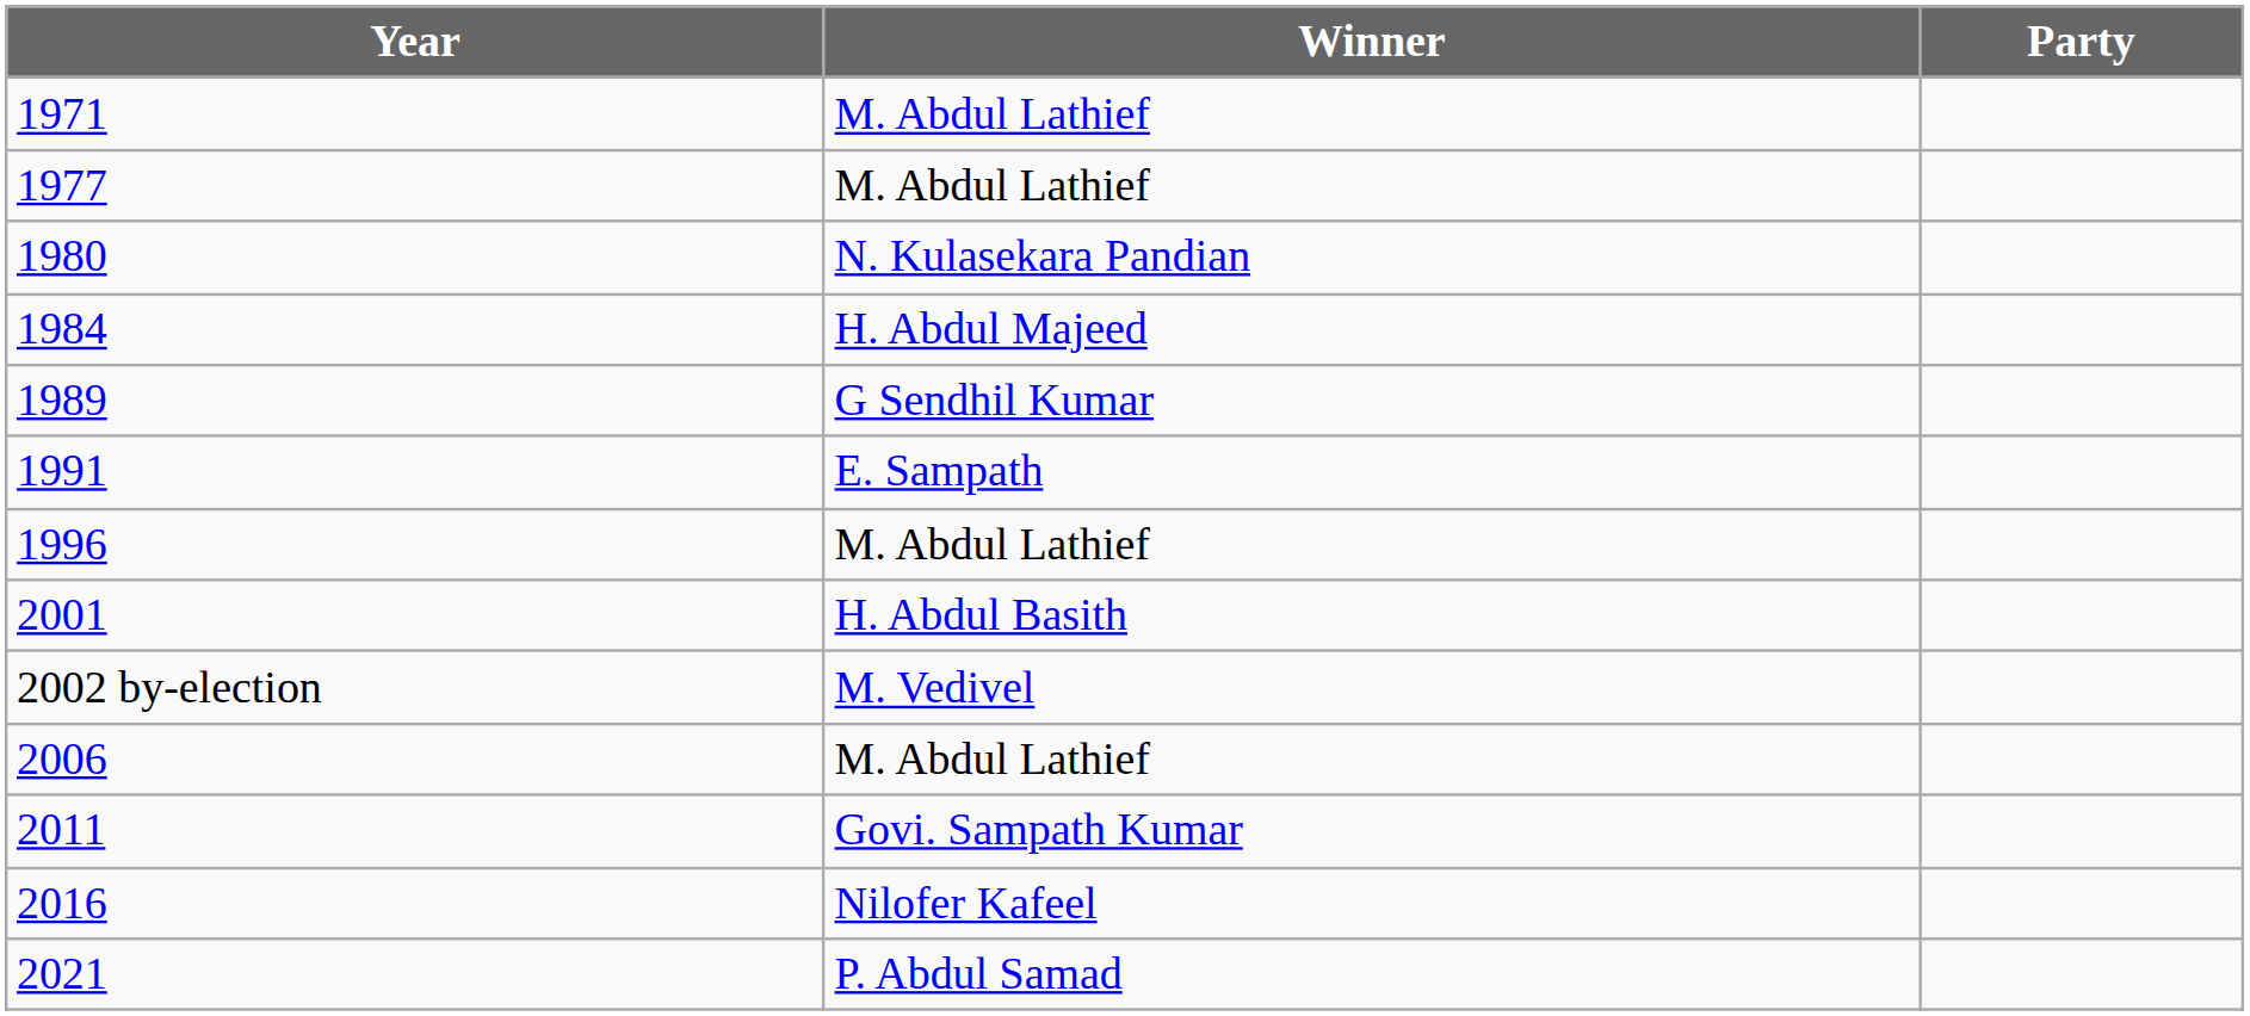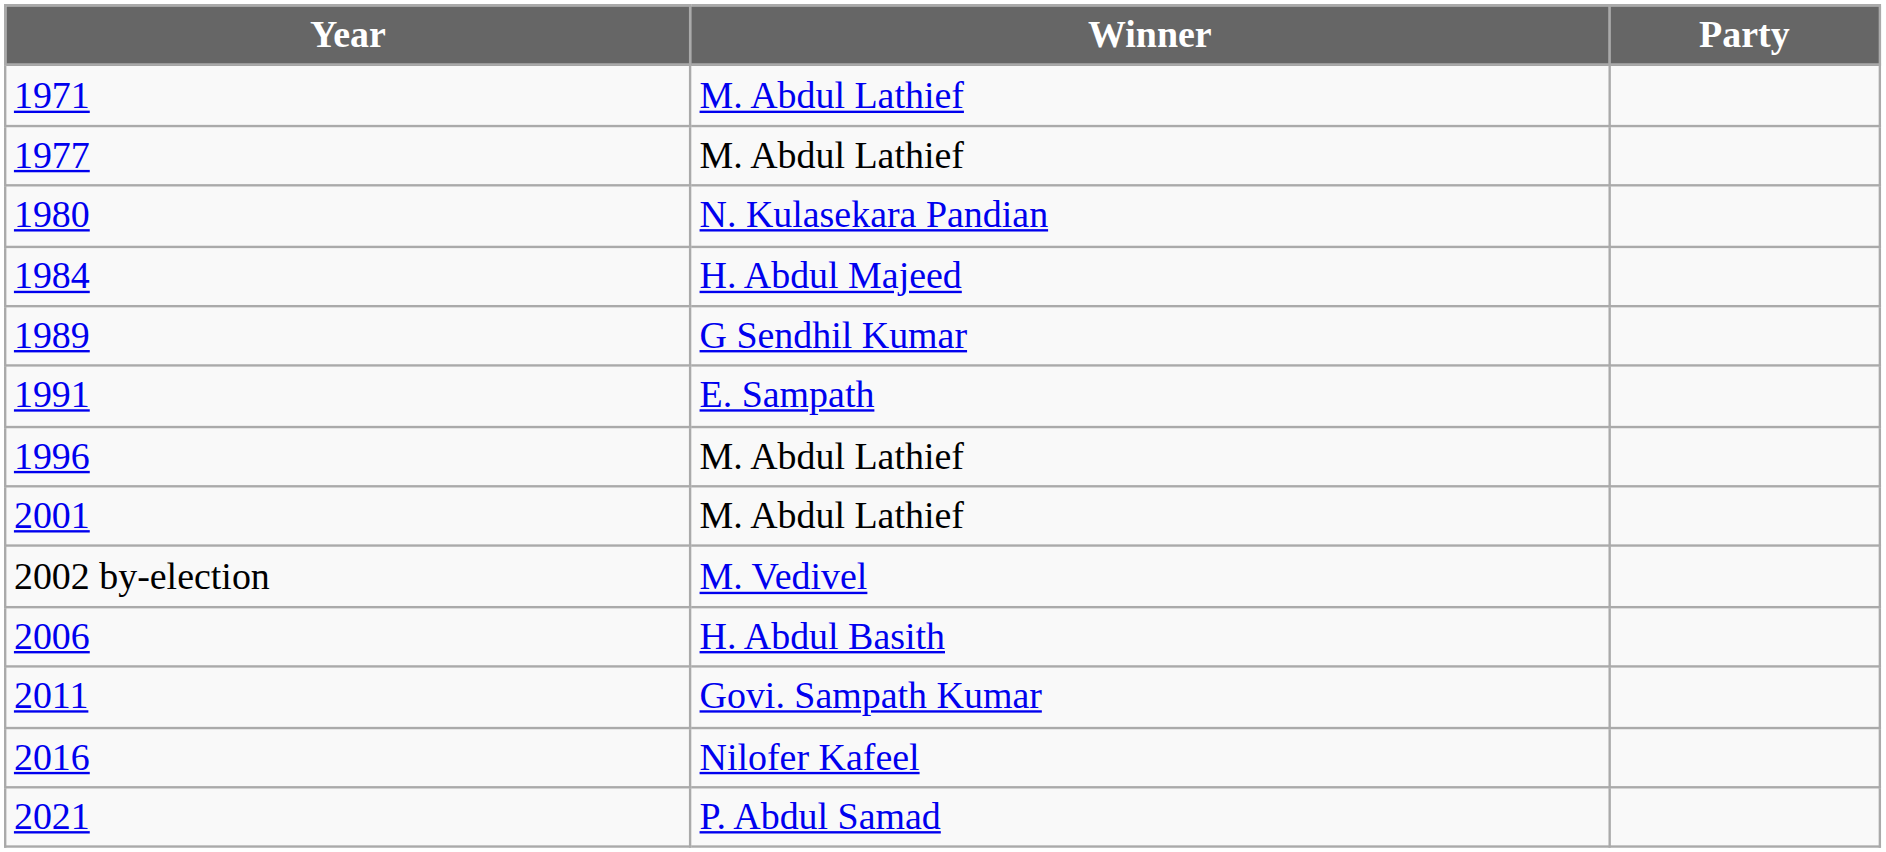 <table class="wikitable" width="50%">
 <tr>
 <th style="background-color:#666666; color:white">Year</th>
 <th style="background-color:#666666; color:white">Winner</th>
 <th style="background-color:#666666; color:white" colspan="2">Party</th>
 </tr>
 <tr>
 <td><a href='#'>1971</a></td>
 <td><a href='#'>M. Abdul Lathief</a></td>
 <td></td>
 </tr>
 <tr>
 <td><a href='#'>1977</a></td>
 <td>M. Abdul Lathief</td>
 <td></td>
 </tr>
 <tr>
 <td><a href='#'>1980</a></td>
 <td><a href='#'>N. Kulasekara Pandian</a></td>
 <td></td>
 </tr>
 <tr>
 <td><a href='#'>1984</a></td>
 <td><a href='#'>H. Abdul Majeed</a></td>
 <td></td>
 </tr>
 <tr>
 <td><a href='#'>1989</a></td>
 <td><a href='#'>G Sendhil Kumar</a></td>
 <td></td>
 </tr>
 <tr>
 <td><a href='#'>1991</a></td>
 <td><a href='#'>E. Sampath</a></td>
 <td></td>
 </tr>
 <tr>
 <td><a href='#'>1996</a></td>
 <td>M. Abdul Lathief</td>
 <td></td>
 </tr>
 <tr>
 <td><a href='#'>2001</a></td>
-<td><a href='#'>H. Abdul Basith</a></td>
+<td>M. Abdul Lathief</td>
 <td></td>
 </tr>
 <tr>
 <td>2002 by-election</td>
 <td><a href='#'>M. Vedivel</a></td>
 <td></td>
 </tr>
 <tr>
 <td><a href='#'>2006</a></td>
-<td>M. Abdul Lathief</td>
+<td><a href='#'>H. Abdul Basith</a></td>
 <td></td>
 </tr>
 <tr>
 <td><a href='#'>2011</a></td>
 <td><a href='#'>Govi. Sampath Kumar</a></td>
 <td></td>
 </tr>
 <tr>
 <td><a href='#'>2016</a></td>
 <td><a href='#'>Nilofer Kafeel</a></td>
 <td></td>
 </tr>
 <tr>
 <td><a href='#'>2021</a></td>
 <td><a href='#'>P. Abdul Samad</a></td>
 <td></td>
 </tr>
 </table>
